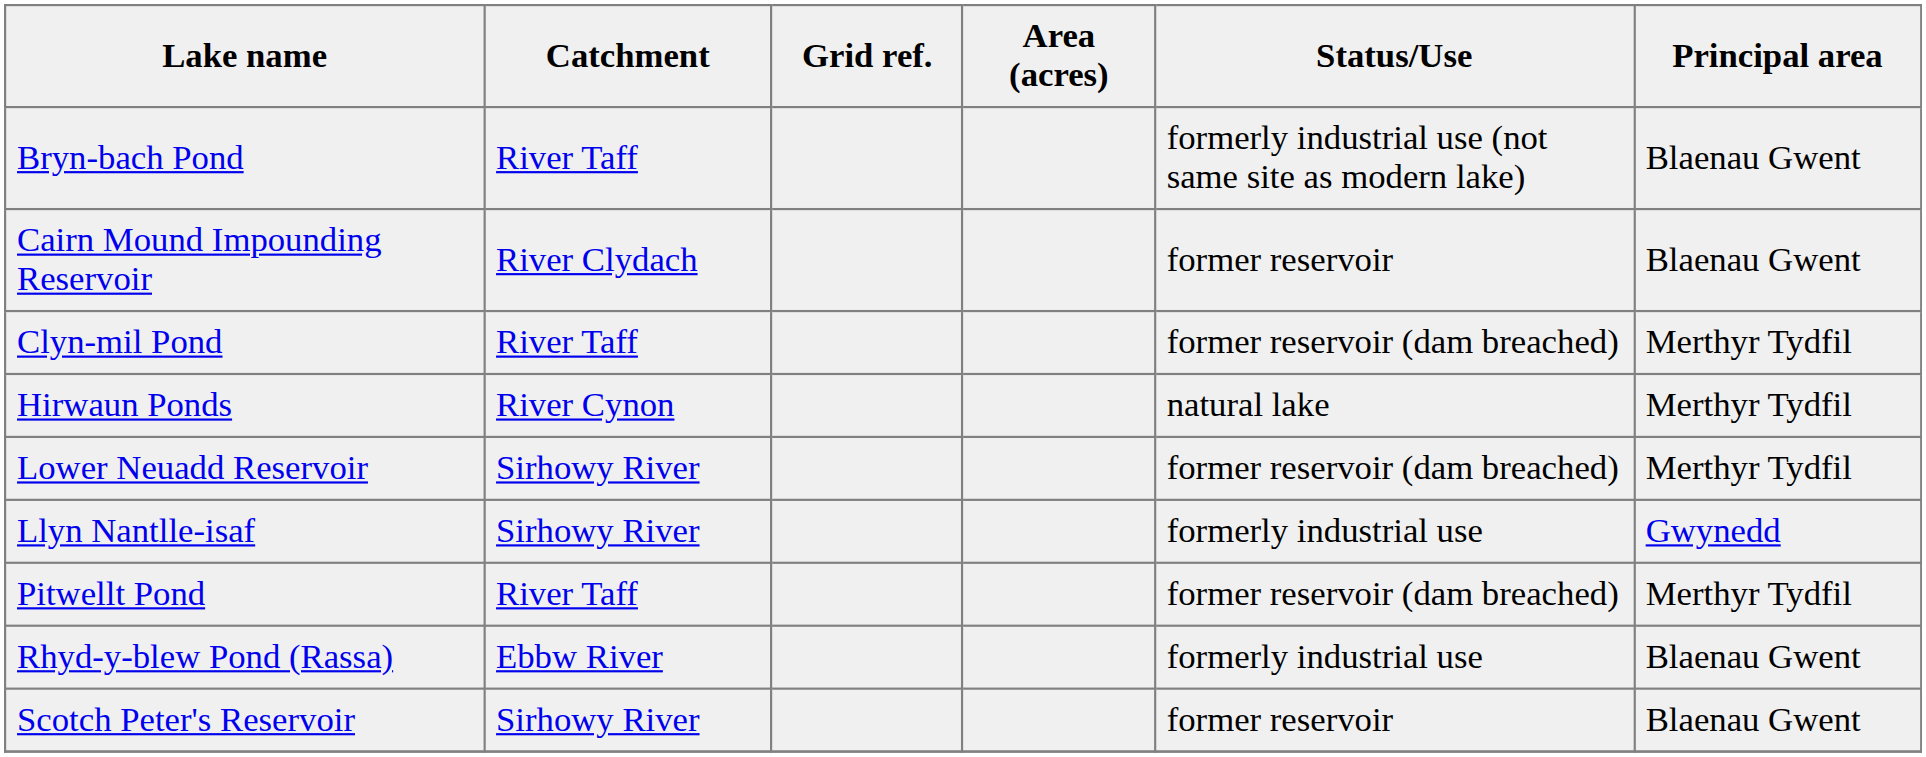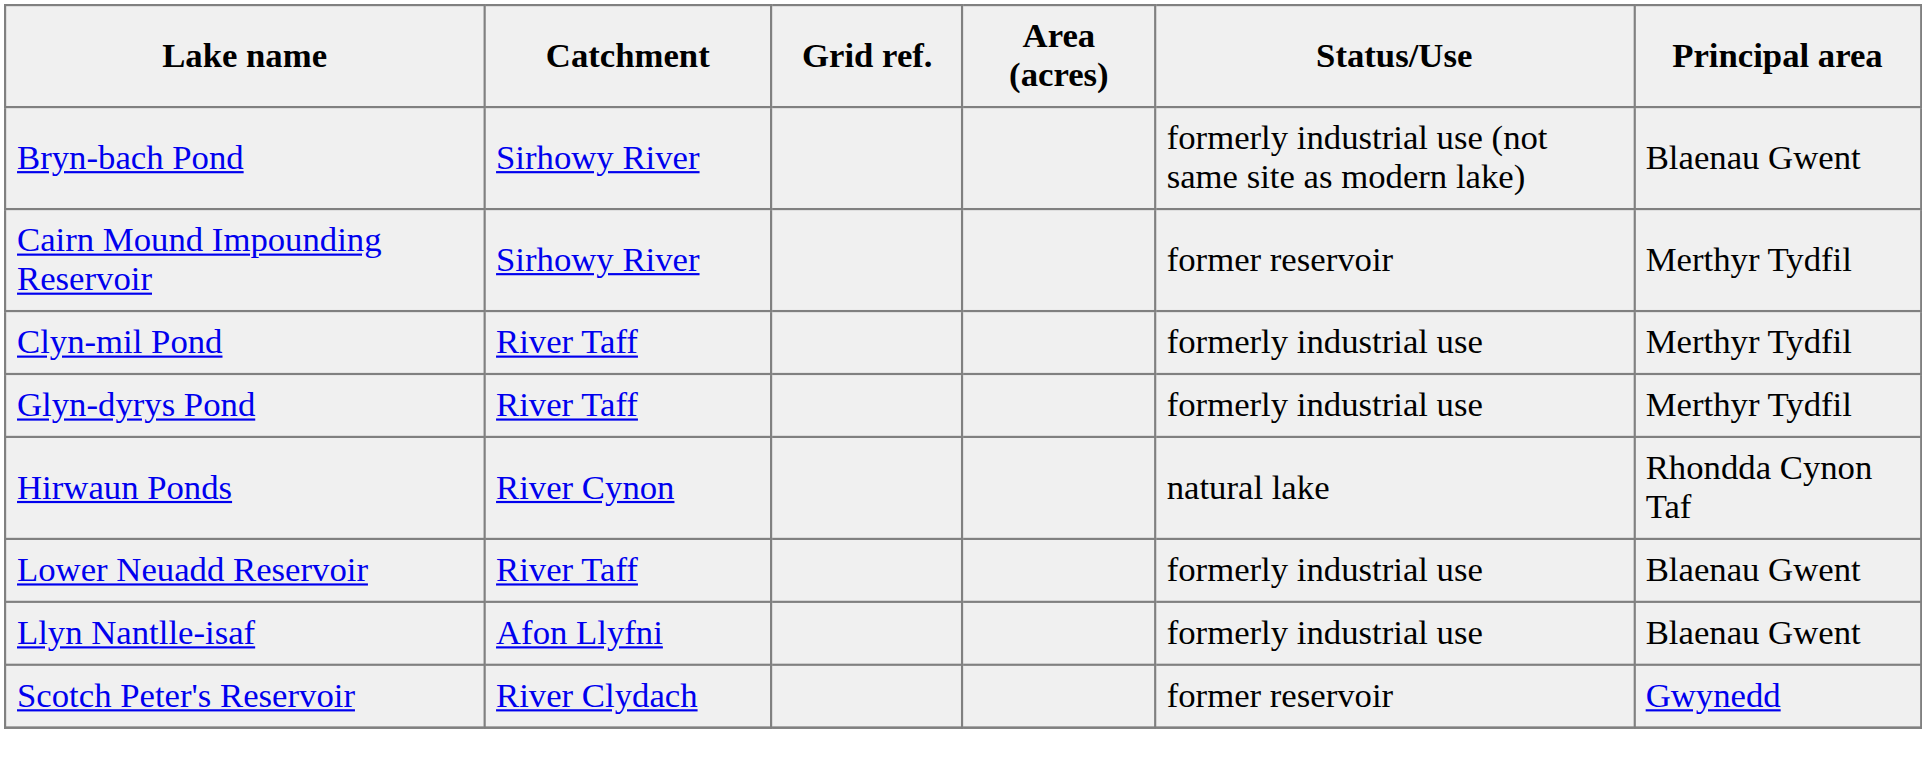 <table border=1 cellspacing=0 cellpadding=5 style="border-collapse: collapse; background:#f0f0f0;">
 <tr>
 <th width=25%>Lake name</th>
 <th width=15%>Catchment</th>
 <th width=10%>Grid ref.</th>
 <th width=10%>Area (acres)</th>
 <th width=25%>Status/Use</th>
 <th width=15%>Principal area</th>
 </tr>
 <tr>
 <td><a href='#'>Bryn-bach Pond</a></td>
-<td><a href='#'>River Taff</a></td>
+<td><a href='#'>Sirhowy River</a></td>
 <td></td>
 <td></td>
 <td>formerly industrial use (not same site as modern lake)</td>
 <td>Blaenau Gwent</td>
 </tr>
 <tr>
 <td><a href='#'>Cairn Mound Impounding Reservoir</a></td>
-<td><a href='#'>River Clydach</a></td>
+<td><a href='#'>Sirhowy River</a></td>
 <td></td>
 <td></td>
 <td>former reservoir</td>
-<td>Blaenau Gwent</td>
+<td>Merthyr Tydfil</td>
 </tr>
 <tr>
 <td><a href='#'>Clyn-mil Pond</a></td>
 <td><a href='#'>River Taff</a></td>
 <td></td>
 <td></td>
-<td>former reservoir (dam breached)</td>
+<td>formerly industrial use</td>
+<td>Merthyr Tydfil</td>
+</tr>
+<tr>
+<td><a href='#'>Glyn-dyrys Pond</a></td>
+<td><a href='#'>River Taff</a></td>
+<td></td>
+<td></td>
+<td>formerly industrial use</td>
 <td>Merthyr Tydfil</td>
 </tr>
 <tr>
 <td><a href='#'>Hirwaun Ponds</a></td>
 <td><a href='#'>River Cynon</a></td>
 <td></td>
 <td></td>
 <td>natural lake</td>
-<td>Merthyr Tydfil</td>
+<td>Rhondda Cynon Taf</td>
 </tr>
 <tr>
 <td><a href='#'>Lower Neuadd Reservoir</a></td>
-<td><a href='#'>Sirhowy River</a></td>
+<td><a href='#'>River Taff</a></td>
 <td></td>
 <td></td>
-<td>former reservoir (dam breached)</td>
-<td>Merthyr Tydfil</td>
+<td>formerly industrial use</td>
+<td>Blaenau Gwent</td>
 </tr>
 <tr>
 <td><a href='#'>Llyn Nantlle-isaf</a></td>
-<td><a href='#'>Sirhowy River</a></td>
-<td></td>
-<td></td>
-<td>formerly industrial use</td>
-<td><a href='#'>Gwynedd</a></td>
-</tr>
-<tr>
-<td><a href='#'>Pitwellt Pond</a></td>
-<td><a href='#'>River Taff</a></td>
-<td></td>
-<td></td>
-<td>former reservoir (dam breached)</td>
-<td>Merthyr Tydfil</td>
-</tr>
-<tr>
-<td><a href='#'>Rhyd-y-blew Pond (Rassa)</a></td>
-<td><a href='#'>Ebbw River</a></td>
+<td><a href='#'>Afon Llyfni</a></td>
 <td></td>
 <td></td>
 <td>formerly industrial use</td>
 <td>Blaenau Gwent</td>
 </tr>
 <tr>
 <td><a href='#'>Scotch Peter's Reservoir</a></td>
-<td><a href='#'>Sirhowy River</a></td>
+<td><a href='#'>River Clydach</a></td>
 <td></td>
 <td></td>
 <td>former reservoir</td>
-<td>Blaenau Gwent</td>
+<td><a href='#'>Gwynedd</a></td>
 </tr>
 <tr>
 </tr>
 </table>
